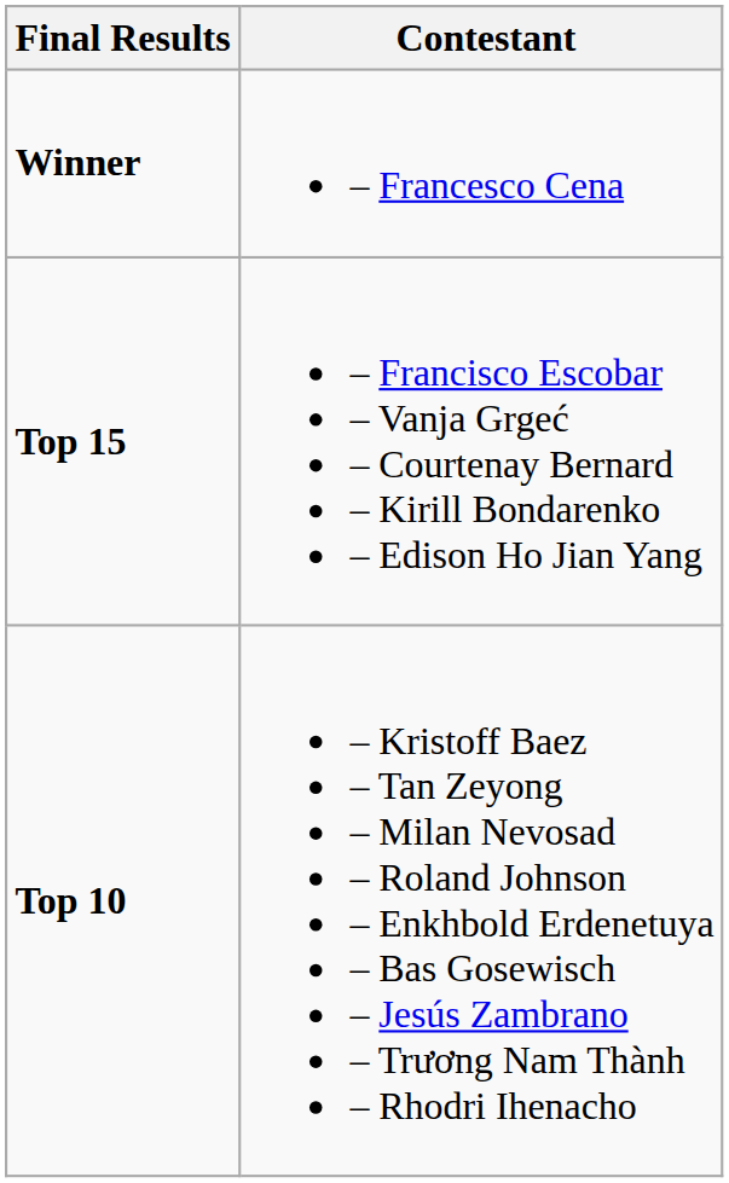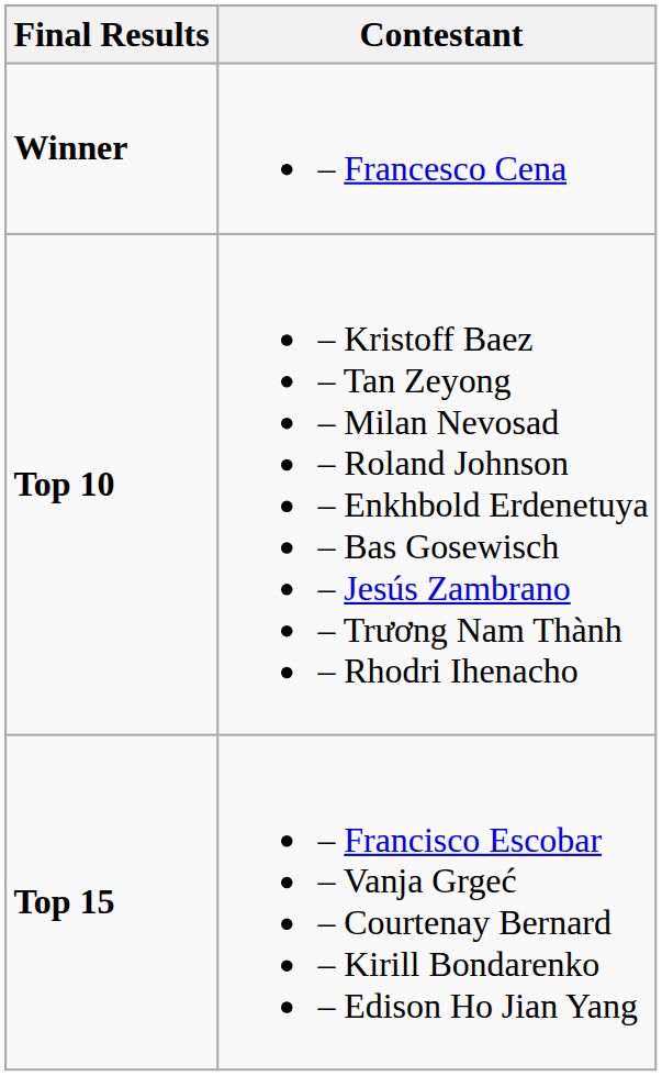 <table class="wikitable sortable" style="font-size:95%;">
 <tr>
 <th>Final Results</th>
 <th> Contestant</th>
 </tr>
 <tr>
 <td><strong>Winner</strong></td>
 <td><br><ul><li><strong></strong> – <a href='#'>Francesco Cena</a></li></ul></td>
 </tr>
 <tr>
+<td><strong>Top 10</strong></td>
+<td><br><ul><li><strong></strong> – Kristoff Baez</li><li><strong></strong> – Tan Zeyong</li><li><strong></strong> – Milan Nevosad</li><li><strong></strong> – Roland Johnson</li><li><strong></strong> – Enkhbold Erdenetuya</li><li><strong></strong> – Bas Gosewisch</li><li><strong></strong> – <a href='#'>Jesús Zambrano</a></li><li><strong></strong> – Trương Nam Thành</li><li><strong></strong> – Rhodri Ihenacho</li></ul></td>
+</tr>
+<tr>
 <td><strong>Top 15</strong></td>
 <td><br><ul><li><strong></strong> – <a href='#'>Francisco Escobar</a></li><li><strong></strong> – Vanja Grgeć</li><li><strong></strong> – Courtenay Bernard</li><li><strong></strong> – Kirill Bondarenko</li><li><strong></strong> – Edison Ho Jian Yang</li></ul></td>
 </tr>
-<tr>
-<td><strong>Top 10</strong></td>
-<td><br><ul><li><strong></strong> – Kristoff Baez</li><li><strong></strong> – Tan Zeyong</li><li><strong></strong> – Milan Nevosad</li><li><strong></strong> – Roland Johnson</li><li><strong></strong> – Enkhbold Erdenetuya</li><li><strong></strong> – Bas Gosewisch</li><li><strong></strong> – <a href='#'>Jesús Zambrano</a></li><li><strong></strong> – Trương Nam Thành</li><li><strong></strong> – Rhodri Ihenacho</li></ul></td>
-</tr>
 </table>
